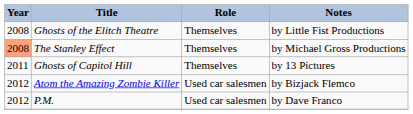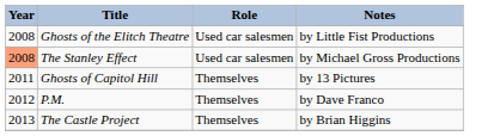 <table class="wikitable">
 <tr>
 <th style="background:#b0c4de;">Year</th>
 <th style="background:#b0c4de;">Title</th>
 <th style="background:#b0c4de;">Role</th>
 <th style="background:#b0c4de;">Notes</th>
 </tr>
 <tr>
 <td>2008</td>
 <td><em>Ghosts of the Elitch Theatre</em></td>
-<td>Themselves</td>
+<td>Used car salesmen</td>
 <td>by Little Fist Productions</td>
 </tr>
 <tr>
 <td style="background: lightsalmon;">2008</td>
 <td><em>The Stanley Effect</em></td>
-<td>Themselves</td>
+<td>Used car salesmen</td>
 <td>by Michael Gross Productions</td>
 </tr>
 <tr>
 <td>2011</td>
 <td><em>Ghosts of Capitol Hill</em></td>
 <td>Themselves</td>
 <td>by 13 Pictures</td>
 </tr>
 <tr>
 <td>2012</td>
-<td><em><a href='#'>Atom the Amazing Zombie Killer</a></em></td>
-<td>Used car salesmen</td>
-<td>by Bizjack Flemco</td>
+<td><em>P.M.</em></td>
+<td>Themselves</td>
+<td>by Dave Franco</td>
 </tr>
 <tr>
-<td>2012</td>
-<td><em>P.M.</em></td>
-<td>Used car salesmen</td>
-<td>by Dave Franco</td>
+<td>2013</td>
+<td><em>The Castle Project</em></td>
+<td>Themselves</td>
+<td>by Brian Higgins</td>
 </tr>
 <tr>
 </tr>
 </table>
